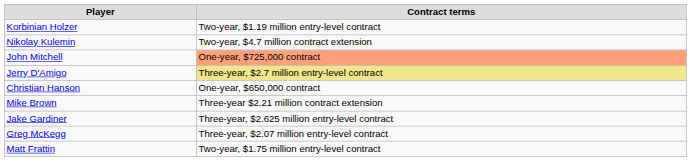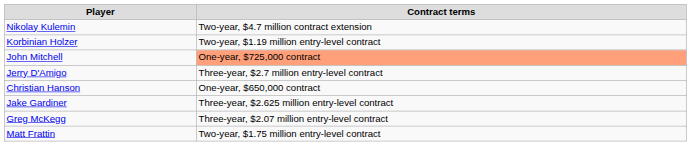 <table class="wikitable" style="width:90%;">
 <tr style="text-align:center; background:#ddd;">
 <td><strong>Player</strong></td>
 <td><strong>Contract terms</strong></td>
 </tr>
 <tr>
+<td><a href='#'>Nikolay Kulemin</a></td>
+<td>Two-year, $4.7 million contract extension</td>
+</tr>
+<tr>
 <td><a href='#'>Korbinian Holzer</a></td>
 <td>Two-year, $1.19 million entry-level contract</td>
-</tr>
-<tr>
-<td><a href='#'>Nikolay Kulemin</a></td>
-<td>Two-year, $4.7 million contract extension</td>
 </tr>
 <tr>
 <td><a href='#'>John Mitchell</a></td>
 <td style="background: lightsalmon;">One-year, $725,000 contract</td>
 </tr>
 <tr>
 <td><a href='#'>Jerry D'Amigo</a></td>
-<td style="background: khaki;">Three-year, $2.7 million entry-level contract</td>
+<td>Three-year, $2.7 million entry-level contract</td>
 </tr>
 <tr>
 <td><a href='#'>Christian Hanson</a></td>
 <td>One-year, $650,000 contract</td>
-</tr>
-<tr>
-<td><a href='#'>Mike Brown</a></td>
-<td>Three-year $2.21 million contract extension</td>
 </tr>
 <tr>
 <td><a href='#'>Jake Gardiner</a></td>
 <td>Three-year, $2.625 million entry-level contract</td>
 </tr>
 <tr>
 <td><a href='#'>Greg McKegg</a></td>
 <td>Three-year, $2.07 million entry-level contract</td>
 </tr>
 <tr>
 <td><a href='#'>Matt Frattin</a></td>
 <td>Two-year, $1.75 million entry-level contract</td>
 </tr>
 </table>
